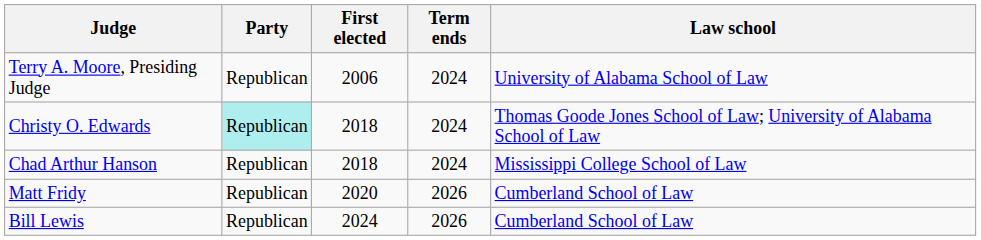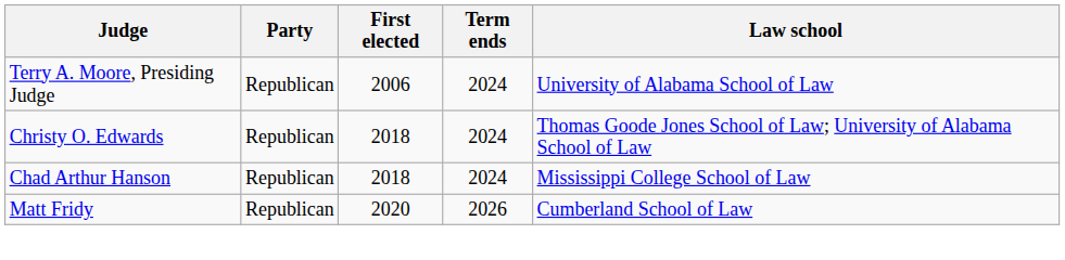 <table class="wikitable">
 <tr>
 <th>Judge</th>
 <th>Party</th>
 <th>First elected</th>
 <th>Term ends</th>
 <th>Law school</th>
 </tr>
 <tr>
 <td><a href='#'>Terry A. Moore</a>, Presiding Judge</td>
 <td>Republican</td>
 <td text align="center">2006</td>
 <td text align="center">2024</td>
 <td><a href='#'>University of Alabama School of Law</a></td>
 </tr>
 <tr>
 <td><a href='#'>Christy O. Edwards</a></td>
-<td style="background: paleturquoise;">Republican</td>
+<td>Republican</td>
 <td text align="center">2018</td>
 <td text align="center">2024</td>
 <td><a href='#'>Thomas Goode Jones School of Law</a>; <a href='#'>University of Alabama School of Law</a></td>
 </tr>
 <tr>
 <td><a href='#'>Chad Arthur Hanson</a></td>
 <td>Republican</td>
 <td text align="center">2018</td>
 <td text align="center">2024</td>
 <td><a href='#'>Mississippi College School of Law</a></td>
 </tr>
 <tr>
 <td><a href='#'>Matt Fridy</a></td>
 <td>Republican</td>
 <td text align="center">2020</td>
 <td text align="center">2026</td>
 <td><a href='#'>Cumberland School of Law</a></td>
 </tr>
-<tr>
-<td><a href='#'>Bill Lewis</a></td>
-<td>Republican</td>
-<td text align="center">2024</td>
-<td text align="center">2026</td>
-<td><a href='#'>Cumberland School of Law</a></td>
-</tr>
 </table>
